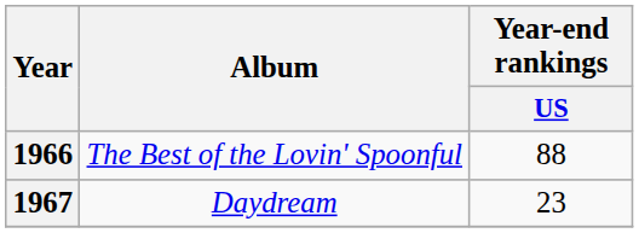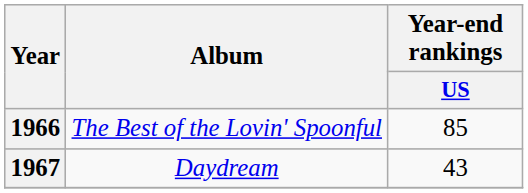 <table class="wikitable plainrowheaders" style="text-align:center;" border="1">
 <tr>
 <th rowspan="2">Year</th>
 <th rowspan="2">Album</th>
 <th style="width:5em;" colspan="3" align="center">Year-end rankings</th>
 </tr>
 <tr>
 <th scope="col" style="width:5em;font-size:90%;" align="center"><a href='#'>US</a><br></th>
 </tr>
 <tr>
 <th scope="row">1966</th>
 <td><em><a href='#'>The Best of the Lovin' Spoonful</a></em></td>
-<td>88</td>
+<td>85</td>
 </tr>
 <tr>
 <th scope="row">1967</th>
 <td><em><a href='#'>Daydream</a></em></td>
-<td>23</td>
+<td>43</td>
 </tr>
 <tr>
 </tr>
 </table>
